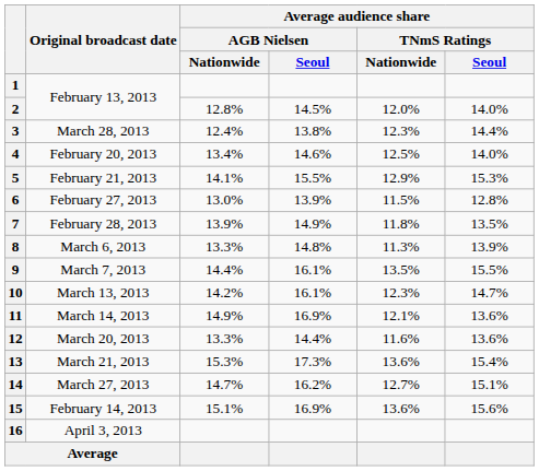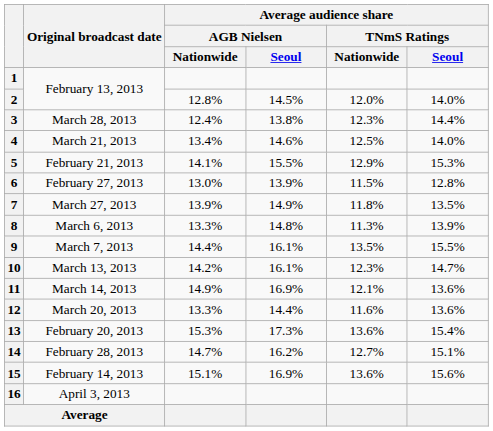 <table class=wikitable style="text-align:center">
 <tr>
 <th rowspan="3"></th>
 <th rowspan="3">Original broadcast date</th>
 <th colspan="4">Average audience share</th>
 </tr>
 <tr>
 <th colspan="2">AGB Nielsen</th>
 <th colspan="2">TNmS Ratings</th>
 </tr>
 <tr>
 <th width="90">Nationwide</th>
 <th width="90"><a href='#'>Seoul</a></th>
 <th width="90">Nationwide</th>
 <th width="90"><a href='#'>Seoul</a></th>
 </tr>
 <tr>
 <th>1</th>
 <td rowspan="2">February 13, 2013</td>
 <td></td>
 <td></td>
 <td></td>
 <td></td>
 </tr>
 <tr>
 <th>2</th>
 <td>12.8%</td>
 <td>14.5%</td>
 <td>12.0%</td>
 <td>14.0%</td>
 </tr>
 <tr>
 <th>3</th>
 <td>March 28, 2013</td>
 <td>12.4%</td>
 <td>13.8%</td>
 <td>12.3%</td>
 <td>14.4%</td>
 </tr>
 <tr>
 <th>4</th>
-<td>February 20, 2013</td>
+<td>March 21, 2013</td>
 <td>13.4%</td>
 <td>14.6%</td>
 <td>12.5%</td>
 <td>14.0%</td>
 </tr>
 <tr>
 <th>5</th>
 <td>February 21, 2013</td>
 <td>14.1%</td>
 <td>15.5%</td>
 <td>12.9%</td>
 <td>15.3%</td>
 </tr>
 <tr>
 <th>6</th>
 <td>February 27, 2013</td>
 <td>13.0%</td>
 <td>13.9%</td>
 <td>11.5%</td>
 <td>12.8%</td>
 </tr>
 <tr>
 <th>7</th>
-<td>February 28, 2013</td>
+<td>March 27, 2013</td>
 <td>13.9%</td>
 <td>14.9%</td>
 <td>11.8%</td>
 <td>13.5%</td>
 </tr>
 <tr>
 <th>8</th>
 <td>March 6, 2013</td>
 <td>13.3%</td>
 <td>14.8%</td>
 <td>11.3%</td>
 <td>13.9%</td>
 </tr>
 <tr>
 <th>9</th>
 <td>March 7, 2013</td>
 <td>14.4%</td>
 <td>16.1%</td>
 <td>13.5%</td>
 <td>15.5%</td>
 </tr>
 <tr>
 <th>10</th>
 <td>March 13, 2013</td>
 <td>14.2%</td>
 <td>16.1%</td>
 <td>12.3%</td>
 <td>14.7%</td>
 </tr>
 <tr>
 <th>11</th>
 <td>March 14, 2013</td>
 <td>14.9%</td>
 <td>16.9%</td>
 <td>12.1%</td>
 <td>13.6%</td>
 </tr>
 <tr>
 <th>12</th>
 <td>March 20, 2013</td>
 <td>13.3%</td>
 <td>14.4%</td>
 <td>11.6%</td>
 <td>13.6%</td>
 </tr>
 <tr>
 <th>13</th>
-<td>March 21, 2013</td>
+<td>February 20, 2013</td>
 <td>15.3%</td>
 <td>17.3%</td>
 <td>13.6%</td>
 <td>15.4%</td>
 </tr>
 <tr>
 <th>14</th>
-<td>March 27, 2013</td>
+<td>February 28, 2013</td>
 <td>14.7%</td>
 <td>16.2%</td>
 <td>12.7%</td>
 <td>15.1%</td>
 </tr>
 <tr>
 <th>15</th>
 <td>February 14, 2013</td>
 <td>15.1%</td>
 <td>16.9%</td>
 <td>13.6%</td>
 <td>15.6%</td>
 </tr>
 <tr>
 <th>16</th>
 <td>April 3, 2013</td>
 <td></td>
 <td></td>
 <td></td>
 <td></td>
 </tr>
 <tr>
 <th colspan="2">Average</th>
 <th></th>
 <th></th>
 <th></th>
 <th></th>
 </tr>
 </table>
